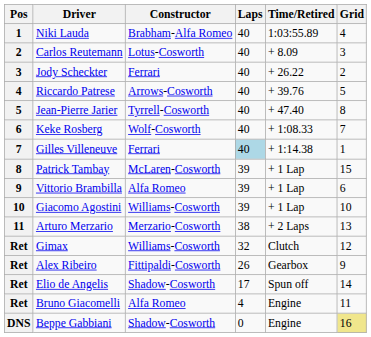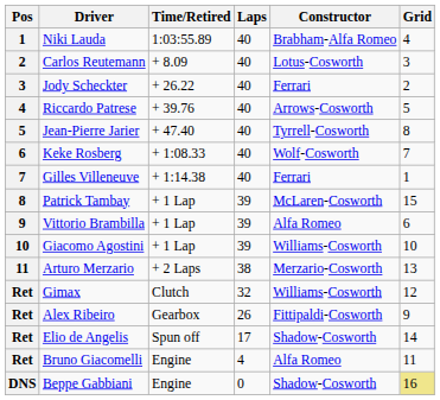 <table class="wikitable" style="font-size: 95%;">
 <tr>
 <th>Pos</th>
 <th>Driver</th>
+<th>Time/Retired</th>
+<th>Laps</th>
 <th>Constructor</th>
-<th>Laps</th>
-<th>Time/Retired</th>
 <th>Grid</th>
 </tr>
 <tr>
 <th>1</th>
 <td> <a href='#'>Niki Lauda</a></td>
+<td>1:03:55.89</td>
+<td>40</td>
 <td><a href='#'>Brabham</a>-<a href='#'>Alfa Romeo</a></td>
-<td>40</td>
-<td>1:03:55.89</td>
 <td>4</td>
 </tr>
 <tr>
 <th>2</th>
 <td> <a href='#'>Carlos Reutemann</a></td>
+<td>+ 8.09</td>
+<td>40</td>
 <td><a href='#'>Lotus</a>-<a href='#'>Cosworth</a></td>
-<td>40</td>
-<td>+ 8.09</td>
 <td>3</td>
 </tr>
 <tr>
 <th>3</th>
 <td> <a href='#'>Jody Scheckter</a></td>
+<td>+ 26.22</td>
+<td>40</td>
 <td><a href='#'>Ferrari</a></td>
-<td>40</td>
-<td>+ 26.22</td>
 <td>2</td>
 </tr>
 <tr>
 <th>4</th>
 <td> <a href='#'>Riccardo Patrese</a></td>
+<td>+ 39.76</td>
+<td>40</td>
 <td><a href='#'>Arrows</a>-<a href='#'>Cosworth</a></td>
-<td>40</td>
-<td>+ 39.76</td>
 <td>5</td>
 </tr>
 <tr>
 <th>5</th>
 <td> <a href='#'>Jean-Pierre Jarier</a></td>
+<td>+ 47.40</td>
+<td>40</td>
 <td><a href='#'>Tyrrell</a>-<a href='#'>Cosworth</a></td>
-<td>40</td>
-<td>+ 47.40</td>
 <td>8</td>
 </tr>
 <tr>
 <th>6</th>
 <td> <a href='#'>Keke Rosberg</a></td>
+<td>+ 1:08.33</td>
+<td>40</td>
 <td><a href='#'>Wolf</a>-<a href='#'>Cosworth</a></td>
-<td>40</td>
-<td>+ 1:08.33</td>
 <td>7</td>
 </tr>
 <tr>
 <th>7</th>
 <td> <a href='#'>Gilles Villeneuve</a></td>
+<td>+ 1:14.38</td>
+<td>40</td>
 <td><a href='#'>Ferrari</a></td>
-<td style="background: lightblue;">40</td>
-<td>+ 1:14.38</td>
 <td>1</td>
 </tr>
 <tr>
 <th>8</th>
 <td> <a href='#'>Patrick Tambay</a></td>
+<td>+ 1 Lap</td>
+<td>39</td>
 <td><a href='#'>McLaren</a>-<a href='#'>Cosworth</a></td>
-<td>39</td>
-<td>+ 1 Lap</td>
 <td>15</td>
 </tr>
 <tr>
 <th>9</th>
 <td> <a href='#'>Vittorio Brambilla</a></td>
+<td>+ 1 Lap</td>
+<td>39</td>
 <td><a href='#'>Alfa Romeo</a></td>
-<td>39</td>
-<td>+ 1 Lap</td>
 <td>6</td>
 </tr>
 <tr>
 <th>10</th>
 <td> <a href='#'>Giacomo Agostini</a></td>
+<td>+ 1 Lap</td>
+<td>39</td>
 <td><a href='#'>Williams</a>-<a href='#'>Cosworth</a></td>
-<td>39</td>
-<td>+ 1 Lap</td>
 <td>10</td>
 </tr>
 <tr>
 <th>11</th>
 <td> <a href='#'>Arturo Merzario</a></td>
+<td>+ 2 Laps</td>
+<td>38</td>
 <td><a href='#'>Merzario</a>-<a href='#'>Cosworth</a></td>
-<td>38</td>
-<td>+ 2 Laps</td>
 <td>13</td>
 </tr>
 <tr>
 <th>Ret</th>
 <td> <a href='#'>Gimax</a></td>
+<td>Clutch</td>
+<td>32</td>
 <td><a href='#'>Williams</a>-<a href='#'>Cosworth</a></td>
-<td>32</td>
-<td>Clutch</td>
 <td>12</td>
 </tr>
 <tr>
 <th>Ret</th>
 <td> <a href='#'>Alex Ribeiro</a></td>
+<td>Gearbox</td>
+<td>26</td>
 <td><a href='#'>Fittipaldi</a>-<a href='#'>Cosworth</a></td>
-<td>26</td>
-<td>Gearbox</td>
 <td>9</td>
 </tr>
 <tr>
 <th>Ret</th>
 <td> <a href='#'>Elio de Angelis</a></td>
+<td>Spun off</td>
+<td>17</td>
 <td><a href='#'>Shadow</a>-<a href='#'>Cosworth</a></td>
-<td>17</td>
-<td>Spun off</td>
 <td>14</td>
 </tr>
 <tr>
 <th>Ret</th>
 <td> <a href='#'>Bruno Giacomelli</a></td>
+<td>Engine</td>
+<td>4</td>
 <td><a href='#'>Alfa Romeo</a></td>
-<td>4</td>
-<td>Engine</td>
 <td>11</td>
 </tr>
 <tr>
 <th>DNS</th>
 <td> <a href='#'>Beppe Gabbiani</a></td>
+<td>Engine</td>
+<td>0</td>
 <td><a href='#'>Shadow</a>-<a href='#'>Cosworth</a></td>
-<td>0</td>
-<td>Engine</td>
 <td style="background: khaki;">16</td>
 </tr>
 </table>
